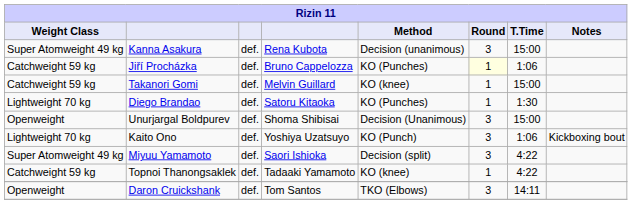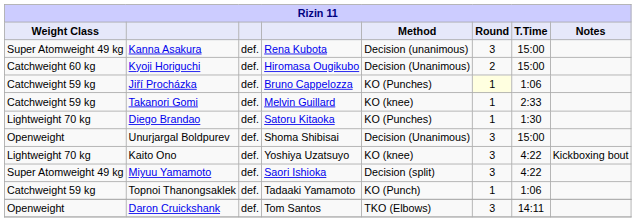 <table class="wikitable" style="font-size: 80%;">
 <tr>
 <th colspan="8" style="background-color: #ccf; color: #000080; text-align: center;"><strong>Rizin 11</strong></th>
 </tr>
 <tr>
 <th colspan="1" style="background-color: #E6E8FA; color: #000000; text-align: center;">Weight Class</th>
 <th colspan="1" style="background-color: #E6E8FA; color: #000000; text-align: center;"></th>
 <th colspan="1" style="background-color: #E6E8FA; color: #000000; text-align: center;"></th>
 <th colspan="1" style="background-color: #E6E8FA; color: #000000; text-align: center;"></th>
 <th colspan="1" style="background-color: #E6E8FA; color: #000000; text-align: center;">Method</th>
 <th colspan="1" style="background-color: #E6E8FA; color: #000000; text-align: center;">Round</th>
 <th colspan="1" style="background-color: #E6E8FA; color: #000000; text-align: center;">T.Time</th>
 <th colspan="1" style="background-color: #E6E8FA; color: #000000; text-align: center;">Notes</th>
 </tr>
 <tr>
 <td>Super Atomweight 49 kg</td>
 <td> <a href='#'>Kanna Asakura</a></td>
 <td align=center>def.</td>
 <td> <a href='#'>Rena Kubota</a></td>
 <td>Decision (unanimous)</td>
 <td align=center>3</td>
 <td align=center>15:00</td>
 <td></td>
 </tr>
 <tr>
+<td>Catchweight 60 kg</td>
+<td> <a href='#'>Kyoji Horiguchi</a></td>
+<td align=center>def.</td>
+<td> <a href='#'>Hiromasa Ougikubo</a></td>
+<td>Decision (Unanimous)</td>
+<td align=center>2</td>
+<td align=center>15:00</td>
+<td></td>
+</tr>
+<tr>
 <td>Catchweight 59 kg </td>
 <td> <a href='#'>Jiří Procházka</a></td>
 <td align=center>def.</td>
 <td> <a href='#'>Bruno Cappelozza</a></td>
 <td>KO (Punches)</td>
 <td align=center style="background: lightyellow;">1</td>
 <td align=center>1:06</td>
 <td></td>
 </tr>
 <tr>
 <td>Catchweight 59 kg </td>
 <td> <a href='#'>Takanori Gomi</a></td>
 <td align=center>def.</td>
 <td> <a href='#'>Melvin Guillard</a></td>
 <td>KO (knee)</td>
 <td align=center>1</td>
-<td align=center>15:00</td>
+<td align=center>2:33</td>
 <td></td>
 </tr>
 <tr>
 <td>Lightweight 70 kg</td>
 <td> <a href='#'>Diego Brandao</a></td>
 <td align=center>def.</td>
 <td> <a href='#'>Satoru Kitaoka</a></td>
 <td>KO (Punches)</td>
 <td align=center>1</td>
 <td align=center>1:30</td>
 <td></td>
 </tr>
 <tr>
 <td>Openweight</td>
 <td> Unurjargal Boldpurev</td>
 <td align=center>def.</td>
 <td> Shoma Shibisai</td>
 <td>Decision (Unanimous)</td>
 <td align=center>3</td>
 <td align=center>15:00</td>
 <td></td>
 </tr>
 <tr>
 <td>Lightweight 70 kg</td>
 <td> Kaito Ono</td>
 <td align=center>def.</td>
 <td> Yoshiya Uzatsuyo</td>
-<td>KO (Punch)</td>
+<td>KO (knee)</td>
 <td align=center>3</td>
-<td align=center>1:06</td>
+<td align=center>4:22</td>
 <td>Kickboxing bout</td>
 </tr>
 <tr>
 <td>Super Atomweight 49 kg</td>
 <td> <a href='#'>Miyuu Yamamoto</a></td>
 <td align=center>def.</td>
 <td> <a href='#'>Saori Ishioka</a></td>
 <td>Decision (split)</td>
 <td align=center>3</td>
 <td align=center>4:22</td>
 <td></td>
 </tr>
 <tr>
 <td>Catchweight 59 kg </td>
 <td> Topnoi Thanongsaklek</td>
 <td align=center>def.</td>
 <td> Tadaaki Yamamoto</td>
-<td>KO (knee)</td>
+<td>KO (Punch)</td>
 <td align=center>1</td>
-<td align=center>4:22</td>
+<td align=center>1:06</td>
 <td></td>
 </tr>
 <tr>
 </tr>
 <tr>
 <td>Openweight</td>
 <td> <a href='#'>Daron Cruickshank</a></td>
 <td align=center>def.</td>
 <td> Tom Santos</td>
 <td>TKO (Elbows)</td>
 <td align=center>3</td>
 <td align=center>14:11</td>
 <td></td>
 </tr>
 <tr>
 </tr>
 </table>
